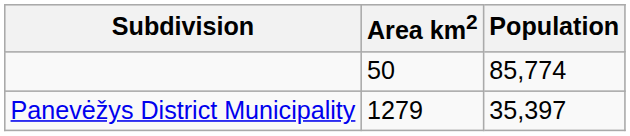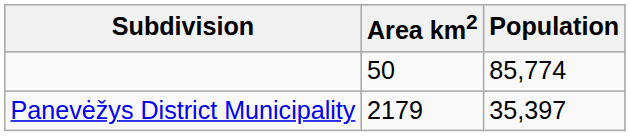 <table class="wikitable">
 <tr>
 <th>Subdivision</th>
 <th>Area km<sup>2</sup></th>
 <th>Population</th>
 </tr>
 <tr>
 <td></td>
 <td>50</td>
 <td>85,774</td>
 </tr>
 <tr>
 <td><a href='#'>Panevėžys District Municipality</a></td>
-<td>1279</td>
+<td>2179</td>
 <td>35,397</td>
 </tr>
 </table>
